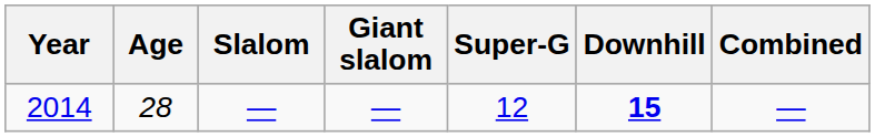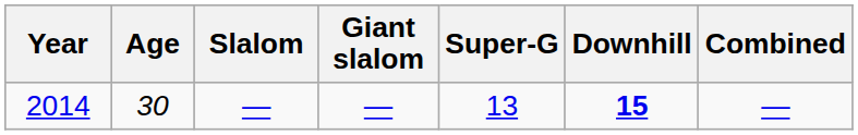 <table class=wikitable style="text-align:center">
 <tr>
 <th>  Year  </th>
 <th> Age </th>
 <th> Slalom </th>
 <th>Giant<br> slalom </th>
 <th>Super-G</th>
 <th>Downhill</th>
 <th>Combined</th>
 </tr>
 <tr>
 <td><a href='#'>2014</a></td>
-<td><em>28</em></td>
+<td><em>30</em></td>
 <td><a href='#'>—</a></td>
 <td><a href='#'>—</a></td>
-<td><a href='#'>12</a></td>
+<td><a href='#'>13</a></td>
 <td><strong><a href='#'>15</a></strong></td>
 <td><a href='#'>—</a></td>
 </tr>
 </table>
